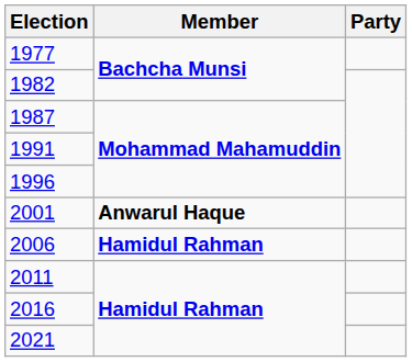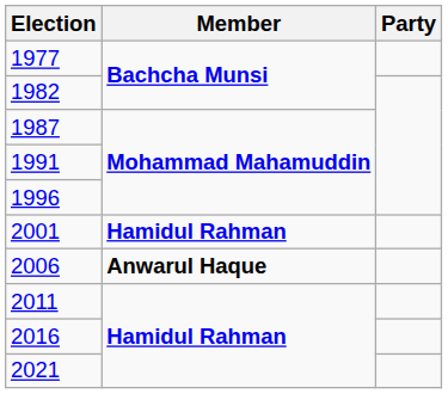 <table class="wikitable sortable" style="font-size:90%">
 <tr>
 <th>Election</th>
 <th>Member</th>
 <th colspan="2">Party</th>
 </tr>
 <tr>
 <td><a href='#'>1977</a></td>
 <td rowspan="2"><strong><a href='#'>Bachcha Munsi</a></strong></td>
 <td></td>
 </tr>
 <tr>
 <td><a href='#'>1982</a></td>
 </tr>
 <tr>
 <td><a href='#'>1987</a></td>
 <td rowspan="3"><strong><a href='#'>Mohammad Mahamuddin</a></strong></td>
 </tr>
 <tr>
 <td><a href='#'>1991</a></td>
 </tr>
 <tr>
 <td><a href='#'>1996</a></td>
 </tr>
 <tr>
 <td><a href='#'>2001</a></td>
-<td><strong>Anwarul Haque</strong></td>
+<td><strong><a href='#'>Hamidul Rahman</a></strong></td>
 <td></td>
 </tr>
 <tr>
 <td><a href='#'>2006</a></td>
-<td><strong><a href='#'>Hamidul Rahman</a></strong></td>
+<td><strong>Anwarul Haque</strong></td>
 <td></td>
 </tr>
 <tr>
 <td><a href='#'>2011</a></td>
 <td rowspan="3"><strong><a href='#'>Hamidul Rahman</a></strong></td>
 <td></td>
 </tr>
 <tr>
 <td><a href='#'>2016</a></td>
 <td></td>
 </tr>
 <tr>
 <td><a href='#'>2021</a></td>
 </tr>
 </table>
